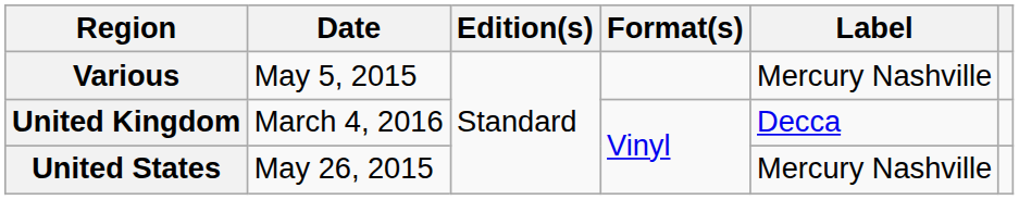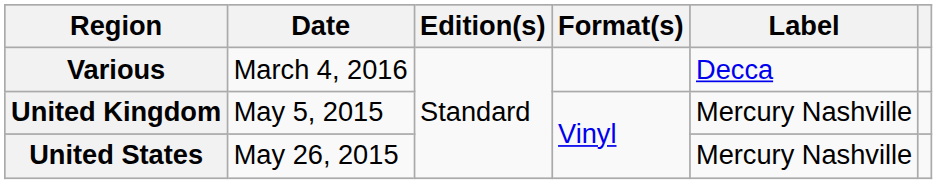 <table class="wikitable plainrowheaders">
 <tr>
 <th scope="col">Region</th>
 <th scope="col">Date</th>
 <th scope="col">Edition(s)</th>
 <th scope="col">Format(s)</th>
 <th scope="col">Label</th>
 <th scope="col"></th>
 </tr>
 <tr>
 <th scope="row">Various</th>
-<td>May 5, 2015</td>
+<td>March 4, 2016</td>
 <td rowspan="3">Standard</td>
 <td></td>
-<td>Mercury Nashville</td>
+<td><a href='#'>Decca</a></td>
 <td style="text-align:center;"></td>
 </tr>
 <tr>
 <th scope="row">United Kingdom</th>
-<td>March 4, 2016</td>
+<td>May 5, 2015</td>
 <td rowspan="2"><a href='#'>Vinyl</a></td>
-<td><a href='#'>Decca</a></td>
+<td>Mercury Nashville</td>
 <td style="text-align:center;"></td>
 </tr>
 <tr>
 <th scope="row">United States</th>
 <td>May 26, 2015</td>
 <td>Mercury Nashville</td>
 <td style="text-align:center;"></td>
 </tr>
 </table>
